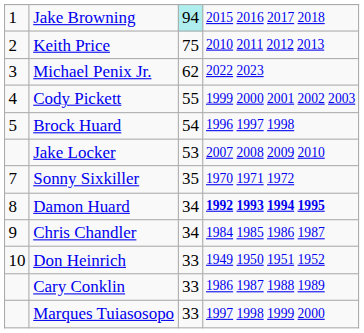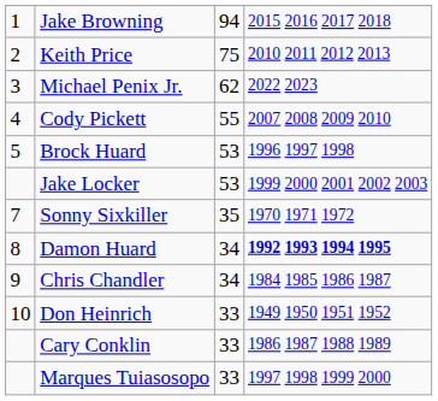 <table class="wikitable">
 <tr>
 </tr>
 <tr>
 <td>1</td>
 <td><a href='#'>Jake Browning</a></td>
-<td style="background: paleturquoise;">94</td>
+<td>94</td>
 <td style="font-size:80%;"><a href='#'>2015</a> <a href='#'>2016</a> <a href='#'>2017</a> <a href='#'>2018</a></td>
 </tr>
 <tr>
 <td>2</td>
 <td><a href='#'>Keith Price</a></td>
 <td>75</td>
 <td style="font-size:80%;"><a href='#'>2010</a> <a href='#'>2011</a> <a href='#'>2012</a> <a href='#'>2013</a></td>
 </tr>
 <tr>
 <td>3</td>
 <td><a href='#'>Michael Penix Jr.</a></td>
 <td>62</td>
 <td style="font-size:80%;"><a href='#'>2022</a> <a href='#'>2023</a></td>
 </tr>
 <tr>
 <td>4</td>
 <td><a href='#'>Cody Pickett</a></td>
 <td>55</td>
-<td style="font-size:80%;"><a href='#'>1999</a> <a href='#'>2000</a> <a href='#'>2001</a> <a href='#'>2002</a> <a href='#'>2003</a></td>
+<td style="font-size:80%;"><a href='#'>2007</a> <a href='#'>2008</a> <a href='#'>2009</a> <a href='#'>2010</a></td>
 </tr>
 <tr>
 <td>5</td>
 <td><a href='#'>Brock Huard</a></td>
-<td>54</td>
+<td>53</td>
 <td style="font-size:80%;"><a href='#'>1996</a> <a href='#'>1997</a> <a href='#'>1998</a></td>
 </tr>
 <tr>
 <td></td>
 <td><a href='#'>Jake Locker</a></td>
 <td>53</td>
-<td style="font-size:80%;"><a href='#'>2007</a> <a href='#'>2008</a> <a href='#'>2009</a> <a href='#'>2010</a></td>
+<td style="font-size:80%;"><a href='#'>1999</a> <a href='#'>2000</a> <a href='#'>2001</a> <a href='#'>2002</a> <a href='#'>2003</a></td>
 </tr>
 <tr>
 <td>7</td>
 <td><a href='#'>Sonny Sixkiller</a></td>
 <td>35</td>
 <td style="font-size:80%;"><a href='#'>1970</a> <a href='#'>1971</a> <a href='#'>1972</a></td>
 </tr>
 <tr>
 <td>8</td>
 <td><a href='#'>Damon Huard</a></td>
 <td>34</td>
 <td style="font-size:80%;"><strong><a href='#'>1992</a> <a href='#'>1993</a> <a href='#'>1994</a> <a href='#'>1995</a></strong></td>
 </tr>
 <tr>
 <td>9</td>
 <td><a href='#'>Chris Chandler</a></td>
 <td>34</td>
 <td style="font-size:80%;"><a href='#'>1984</a> <a href='#'>1985</a> <a href='#'>1986</a> <a href='#'>1987</a></td>
 </tr>
 <tr>
 <td>10</td>
 <td><a href='#'>Don Heinrich</a></td>
 <td>33</td>
 <td style="font-size:80%;"><a href='#'>1949</a> <a href='#'>1950</a> <a href='#'>1951</a> <a href='#'>1952</a></td>
 </tr>
 <tr>
 <td></td>
 <td><a href='#'>Cary Conklin</a></td>
 <td>33</td>
 <td style="font-size:80%;"><a href='#'>1986</a> <a href='#'>1987</a> <a href='#'>1988</a> <a href='#'>1989</a></td>
 </tr>
 <tr>
 <td></td>
 <td><a href='#'>Marques Tuiasosopo</a></td>
 <td>33</td>
 <td style="font-size:80%;"><a href='#'>1997</a> <a href='#'>1998</a> <a href='#'>1999</a> <a href='#'>2000</a></td>
 </tr>
 </table>
